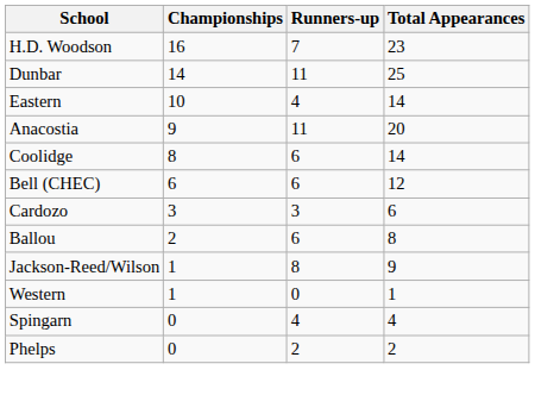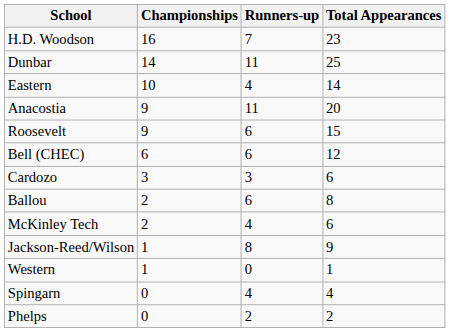 <table class="wikitable">
 <tr>
 <th>School</th>
 <th>Championships</th>
 <th>Runners-up</th>
 <th>Total Appearances</th>
 </tr>
 <tr>
 <td>H.D. Woodson</td>
 <td>16</td>
 <td>7</td>
 <td>23</td>
 </tr>
 <tr>
 <td>Dunbar</td>
 <td>14</td>
 <td>11</td>
 <td>25</td>
 </tr>
 <tr>
 <td>Eastern</td>
 <td>10</td>
 <td>4</td>
 <td>14</td>
 </tr>
 <tr>
 <td>Anacostia</td>
 <td>9</td>
 <td>11</td>
 <td>20</td>
 </tr>
 <tr>
-<td>Coolidge</td>
-<td>8</td>
+<td>Roosevelt</td>
+<td>9</td>
 <td>6</td>
-<td>14</td>
+<td>15</td>
 </tr>
 <tr>
 <td>Bell (CHEC)</td>
 <td>6</td>
 <td>6</td>
 <td>12</td>
 </tr>
 <tr>
 <td>Cardozo</td>
 <td>3</td>
 <td>3</td>
 <td>6</td>
 </tr>
 <tr>
 <td>Ballou</td>
 <td>2</td>
 <td>6</td>
 <td>8</td>
+</tr>
+<tr>
+<td>McKinley Tech</td>
+<td>2</td>
+<td>4</td>
+<td>6</td>
 </tr>
 <tr>
 <td>Jackson-Reed/Wilson</td>
 <td>1</td>
 <td>8</td>
 <td>9</td>
 </tr>
 <tr>
 <td>Western</td>
 <td>1</td>
 <td>0</td>
 <td>1</td>
 </tr>
 <tr>
 <td>Spingarn</td>
 <td>0</td>
 <td>4</td>
 <td>4</td>
 </tr>
 <tr>
 <td>Phelps</td>
 <td>0</td>
 <td>2</td>
 <td>2</td>
 </tr>
 </table>
